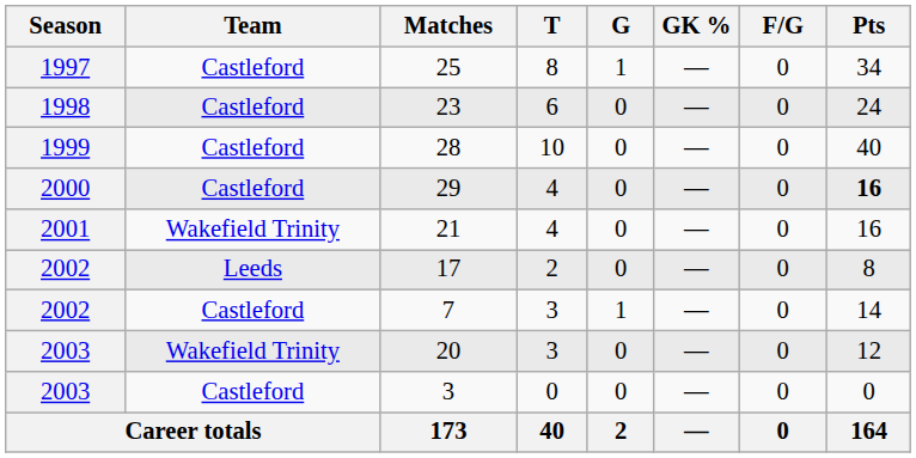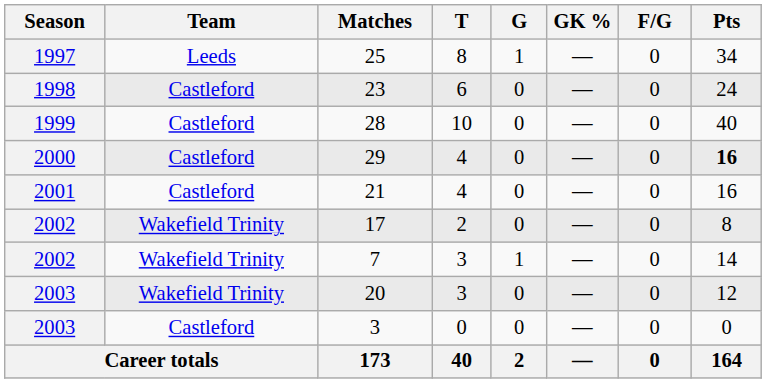 <table class="wikitable sortable"  style="font-size:90%; text-align:center; width:85%;">
 <tr>
 <th width=2%>Season</th>
 <th width=8%>Team</th>
 <th width=2%>Matches</th>
 <th width=2%>T</th>
 <th width=2%>G</th>
 <th width=2%>GK %</th>
 <th width=2%>F/G</th>
 <th width=2%>Pts</th>
 </tr>
 <tr>
 <th scope="row" style="text-align:center; font-weight:normal"><a href='#'>1997</a></th>
-<td style="text-align:center;"> <a href='#'>Castleford</a></td>
+<td style="text-align:center;"> <a href='#'>Leeds</a></td>
 <td>25</td>
 <td>8</td>
 <td>1</td>
 <td>—</td>
 <td>0</td>
 <td>34</td>
 </tr>
 <tr style="background-color: #EAEAEA">
 <th scope="row" style="text-align:center; font-weight:normal"><a href='#'>1998</a></th>
 <td style="text-align:center;"> <a href='#'>Castleford</a></td>
 <td>23</td>
 <td>6</td>
 <td>0</td>
 <td>—</td>
 <td>0</td>
 <td>24</td>
 </tr>
 <tr>
 <th scope="row" style="text-align:center; font-weight:normal"><a href='#'>1999</a></th>
 <td style="text-align:center;"> <a href='#'>Castleford</a></td>
 <td>28</td>
 <td>10</td>
 <td>0</td>
 <td>—</td>
 <td>0</td>
 <td>40</td>
 </tr>
 <tr style="background-color: #EAEAEA">
 <th scope="row" style="text-align:center; font-weight:normal"><a href='#'>2000</a></th>
 <td style="text-align:center;"> <a href='#'>Castleford</a></td>
 <td>29</td>
 <td>4</td>
 <td>0</td>
 <td>—</td>
 <td>0</td>
 <td><strong>16</strong></td>
 </tr>
 <tr>
 <th scope="row" style="text-align:center; font-weight:normal"><a href='#'>2001</a></th>
-<td style="text-align:center;"> <a href='#'>Wakefield Trinity</a></td>
+<td style="text-align:center;"> <a href='#'>Castleford</a></td>
 <td>21</td>
 <td>4</td>
 <td>0</td>
 <td>—</td>
 <td>0</td>
 <td>16</td>
 </tr>
 <tr style="background-color: #EAEAEA">
 <th scope="row" style="text-align:center; font-weight:normal"><a href='#'>2002</a></th>
-<td style="text-align:center;"> <a href='#'>Leeds</a></td>
+<td style="text-align:center;"> <a href='#'>Wakefield Trinity</a></td>
 <td>17</td>
 <td>2</td>
 <td>0</td>
 <td>—</td>
 <td>0</td>
 <td>8</td>
 </tr>
 <tr>
 <th scope="row" style="text-align:center; font-weight:normal"><a href='#'>2002</a></th>
-<td style="text-align:center;"> <a href='#'>Castleford</a></td>
+<td style="text-align:center;"> <a href='#'>Wakefield Trinity</a></td>
 <td>7</td>
 <td>3</td>
 <td>1</td>
 <td>—</td>
 <td>0</td>
 <td>14</td>
 </tr>
 <tr style="background-color: #EAEAEA">
 <th scope="row" style="text-align:center; font-weight:normal"><a href='#'>2003</a></th>
 <td style="text-align:center;"> <a href='#'>Wakefield Trinity</a></td>
 <td>20</td>
 <td>3</td>
 <td>0</td>
 <td>—</td>
 <td>0</td>
 <td>12</td>
 </tr>
 <tr>
 <th scope="row" style="text-align:center; font-weight:normal"><a href='#'>2003</a></th>
 <td style="text-align:center;"> <a href='#'>Castleford</a></td>
 <td>3</td>
 <td>0</td>
 <td>0</td>
 <td>—</td>
 <td>0</td>
 <td>0</td>
 </tr>
 <tr class="sortbottom">
 <th colspan=2>Career totals</th>
 <th>173</th>
 <th>40</th>
 <th>2</th>
 <th>—</th>
 <th>0</th>
 <th>164</th>
 </tr>
 </table>
